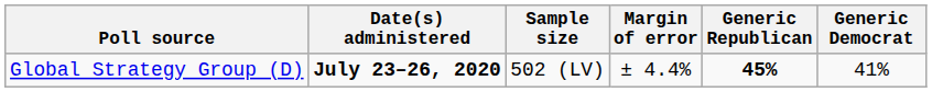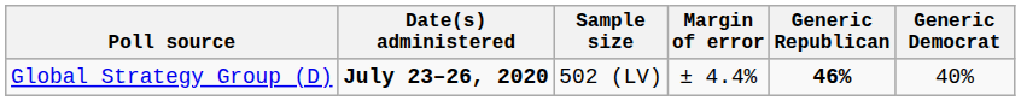 <table class="wikitable" style="font-size:90%;text-align:center;">
 <tr valign=bottom style="font-size:90%;">
 <th>Poll source</th>
 <th>Date(s)<br>administered</th>
 <th>Sample<br>size</th>
 <th>Margin<br>of error</th>
 <th style="width:60px;">Generic<br>Republican</th>
 <th style="width:60px;">Generic<br>Democrat</th>
 </tr>
 <tr>
 <td style="text-align:left;"><a href='#'>Global Strategy Group (D)</a></td>
 <td><strong>July 23–26, 2020</strong></td>
 <td>502 (LV)</td>
 <td>± 4.4%</td>
-<td><strong>45%</strong></td>
-<td>41%</td>
+<td><strong>46%</strong></td>
+<td>40%</td>
 </tr>
 </table>
